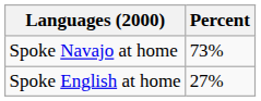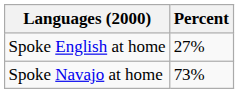 <table class="wikitable sortable collapsible" style="font-size: 90%;">
 <tr>
 <th>Languages (2000) </th>
 <th>Percent</th>
 </tr>
 <tr>
+<td>Spoke <a href='#'>English</a> at home</td>
+<td>27%</td>
+</tr>
+<tr>
 <td>Spoke <a href='#'>Navajo</a> at home</td>
 <td>73%</td>
 </tr>
-<tr>
-<td>Spoke <a href='#'>English</a> at home</td>
-<td>27%</td>
-</tr>
 </table>
